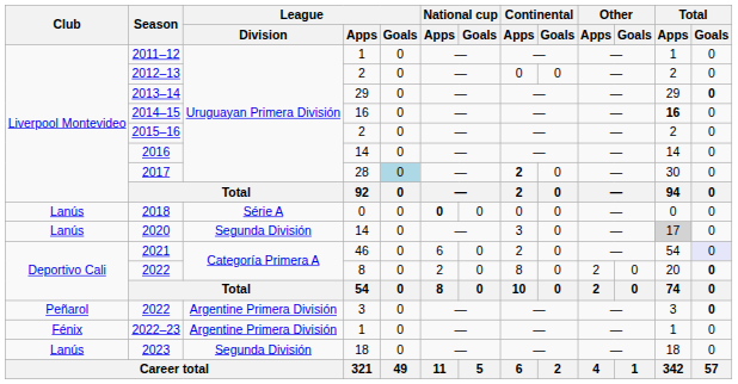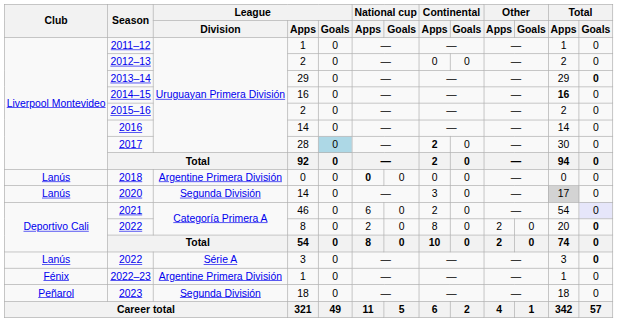 <table class="wikitable" style="text-align: center">
 <tr>
 <th rowspan="2">Club</th>
 <th rowspan="2">Season</th>
 <th colspan="3">League</th>
 <th colspan="2">National cup</th>
 <th colspan="2">Continental</th>
 <th colspan="2">Other</th>
 <th colspan="2">Total</th>
 </tr>
 <tr>
 <th>Division</th>
 <th>Apps</th>
 <th>Goals</th>
 <th>Apps</th>
 <th>Goals</th>
 <th>Apps</th>
 <th>Goals</th>
 <th>Apps</th>
 <th>Goals</th>
 <th>Apps</th>
 <th>Goals</th>
 </tr>
 <tr>
 <td rowspan="8"><a href='#'>Liverpool Montevideo</a></td>
 <td><a href='#'>2011–12</a></td>
 <td rowspan="7"><a href='#'>Uruguayan Primera División</a></td>
 <td>1</td>
 <td>0</td>
 <td colspan="2">—</td>
 <td colspan="2">—</td>
 <td colspan="2">—</td>
 <td>1</td>
 <td>0</td>
 </tr>
 <tr>
 <td><a href='#'>2012–13</a></td>
 <td>2</td>
 <td>0</td>
 <td colspan="2">—</td>
 <td>0</td>
 <td>0</td>
 <td colspan="2">—</td>
 <td>2</td>
 <td>0</td>
 </tr>
 <tr>
 <td><a href='#'>2013–14</a></td>
 <td>29</td>
 <td>0</td>
 <td colspan="2">—</td>
 <td colspan="2">—</td>
 <td colspan="2">—</td>
 <td>29</td>
 <td><strong>0</strong></td>
 </tr>
 <tr>
 <td><a href='#'>2014–15</a></td>
 <td>16</td>
 <td>0</td>
 <td colspan="2">—</td>
 <td colspan="2">—</td>
 <td colspan="2">—</td>
 <td><strong>16</strong></td>
 <td>0</td>
 </tr>
 <tr>
 <td><a href='#'>2015–16</a></td>
 <td>2</td>
 <td>0</td>
 <td colspan="2">—</td>
 <td colspan="2">—</td>
 <td colspan="2">—</td>
 <td>2</td>
 <td>0</td>
 </tr>
 <tr>
 <td><a href='#'>2016</a></td>
 <td>14</td>
 <td>0</td>
 <td colspan="2">—</td>
 <td colspan="2">—</td>
 <td colspan="2">—</td>
 <td>14</td>
 <td>0</td>
 </tr>
 <tr>
 <td><a href='#'>2017</a></td>
 <td>28</td>
 <td style="background: lightblue;">0</td>
 <td colspan="2">—</td>
 <td><strong>2</strong></td>
 <td>0</td>
 <td colspan="2">—</td>
 <td>30</td>
 <td>0</td>
 </tr>
 <tr>
 <th colspan="2">Total</th>
 <th>92</th>
 <th>0</th>
 <th colspan="2">—</th>
 <th>2</th>
 <th>0</th>
 <th colspan="2">—</th>
 <th>94</th>
 <th>0</th>
 </tr>
 <tr>
 <td><a href='#'>Lanús</a></td>
 <td><a href='#'>2018</a></td>
-<td><a href='#'>Série A</a></td>
+<td><a href='#'>Argentine Primera División</a></td>
 <td>0</td>
 <td>0</td>
 <td><strong>0</strong></td>
 <td>0</td>
 <td>0</td>
 <td>0</td>
 <td colspan="2">—</td>
 <td>0</td>
 <td>0</td>
 </tr>
 <tr>
 <td><a href='#'>Lanús</a></td>
 <td><a href='#'>2020</a></td>
 <td><a href='#'>Segunda División</a></td>
 <td>14</td>
 <td>0</td>
 <td colspan="2">—</td>
 <td>3</td>
 <td>0</td>
 <td colspan="2">—</td>
 <td style="background: lightgrey;">17</td>
 <td>0</td>
 </tr>
 <tr>
 <td rowspan="3"><a href='#'>Deportivo Cali</a></td>
 <td><a href='#'>2021</a></td>
 <td rowspan="2"><a href='#'>Categoría Primera A</a></td>
 <td>46</td>
 <td>0</td>
 <td>6</td>
 <td>0</td>
 <td>2</td>
 <td>0</td>
 <td colspan="2">—</td>
 <td>54</td>
 <td style="background: lavender;">0</td>
 </tr>
 <tr>
 <td><a href='#'>2022</a></td>
 <td>8</td>
 <td>0</td>
 <td>2</td>
 <td>0</td>
 <td>8</td>
 <td>0</td>
 <td>2</td>
 <td>0</td>
 <td>20</td>
 <td><strong>0</strong></td>
 </tr>
 <tr>
 <th colspan="2">Total</th>
 <th>54</th>
 <th>0</th>
 <th>8</th>
 <th>0</th>
 <th>10</th>
 <th>0</th>
 <th>2</th>
 <th>0</th>
 <th>74</th>
 <th>0</th>
 </tr>
 <tr>
-<td><a href='#'>Peñarol</a></td>
+<td><a href='#'>Lanús</a></td>
 <td><a href='#'>2022</a></td>
-<td><a href='#'>Argentine Primera División</a></td>
+<td><a href='#'>Série A</a></td>
 <td>3</td>
 <td>0</td>
 <td colspan="2">—</td>
 <td colspan="2">—</td>
 <td colspan="2">—</td>
 <td>3</td>
 <td><strong>0</strong></td>
 </tr>
 <tr>
 <td><a href='#'>Fénix</a></td>
 <td><a href='#'>2022–23</a></td>
 <td><a href='#'>Argentine Primera División</a></td>
 <td>1</td>
 <td>0</td>
 <td colspan="2">—</td>
 <td colspan="2">—</td>
 <td colspan="2">—</td>
 <td>1</td>
 <td>0</td>
 </tr>
 <tr>
-<td><a href='#'>Lanús</a></td>
+<td><a href='#'>Peñarol</a></td>
 <td><a href='#'>2023</a></td>
 <td><a href='#'>Segunda División</a></td>
 <td>18</td>
 <td>0</td>
 <td colspan="2">—</td>
 <td colspan="2">—</td>
 <td colspan="2">—</td>
 <td>18</td>
 <td>0</td>
 </tr>
 <tr>
 <th colspan="3">Career total</th>
 <th>321</th>
 <th>49</th>
 <th>11</th>
 <th>5</th>
 <th>6</th>
 <th>2</th>
 <th>4</th>
 <th>1</th>
 <th>342</th>
 <th>57</th>
 </tr>
 </table>
